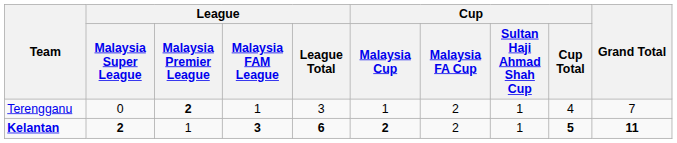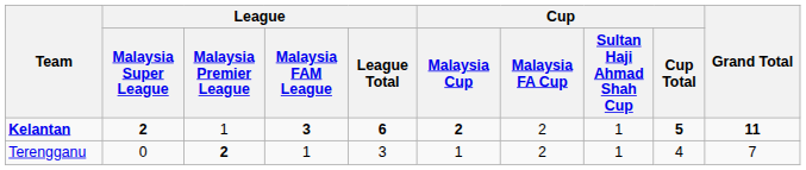 <table class="wikitable sortable">
 <tr>
 <th rowspan=2 width=5%>Team</th>
 <th colspan=4 width=20%>League</th>
 <th colspan=4 width=20%>Cup</th>
 <th rowspan=2 width=9%>Grand Total</th>
 </tr>
 <tr>
 <th width=5% class="sortable"><a href='#'>Malaysia Super League</a></th>
 <th width=5% class="sortable"><a href='#'>Malaysia Premier League</a></th>
 <th width=6% class="sortable"><a href='#'>Malaysia FAM League</a></th>
 <th width=4% class="sortable">League Total</th>
 <th width=6% class="sortable"><a href='#'>Malaysia Cup</a></th>
 <th width=6% class="sortable"><a href='#'>Malaysia FA Cup</a></th>
 <th width=5% class="sortable"><a href='#'>Sultan Haji Ahmad Shah Cup</a></th>
 <th width=4% class="sortable">Cup Total</th>
 </tr>
 <tr>
+<td><strong><a href='#'>Kelantan</a></strong></td>
+<td align=center><strong>2</strong></td>
+<td align=center>1</td>
+<td align=center><strong>3</strong></td>
+<td align=center><strong>6</strong></td>
+<td align=center><strong>2</strong></td>
+<td align=center>2</td>
+<td align=center>1</td>
+<td align=center><strong>5</strong></td>
+<td align=center><strong>11</strong></td>
+</tr>
+<tr>
 <td><a href='#'>Terengganu</a></td>
 <td align=center>0</td>
 <td align=center><strong>2</strong></td>
 <td align=center>1</td>
 <td align=center>3</td>
 <td align=center>1</td>
 <td align=center>2</td>
 <td align=center>1</td>
 <td align=center>4</td>
 <td align=center>7</td>
 </tr>
-<tr>
-<td><strong><a href='#'>Kelantan</a></strong></td>
-<td align=center><strong>2</strong></td>
-<td align=center>1</td>
-<td align=center><strong>3</strong></td>
-<td align=center><strong>6</strong></td>
-<td align=center><strong>2</strong></td>
-<td align=center>2</td>
-<td align=center>1</td>
-<td align=center><strong>5</strong></td>
-<td align=center><strong>11</strong></td>
-</tr>
 </table>
